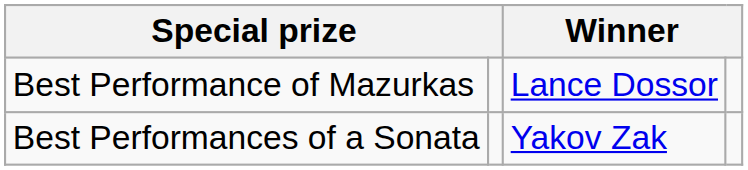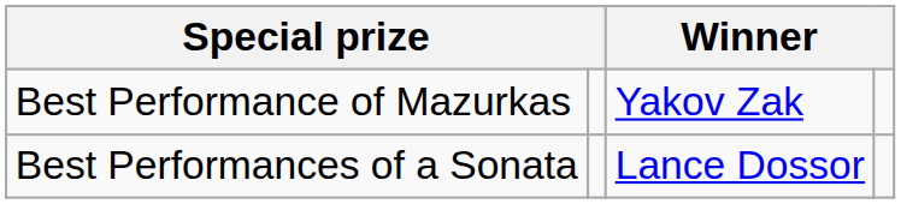 <table class="wikitable">
 <tr>
 <th colspan="2">Special prize</th>
 <th colspan="2">Winner</th>
 </tr>
 <tr>
 <td>Best Performance of Mazurkas</td>
 <td></td>
-<td><a href='#'>Lance Dossor</a></td>
+<td><a href='#'>Yakov Zak</a></td>
 <td></td>
 </tr>
 <tr>
 <td>Best Performances of a Sonata</td>
 <td></td>
-<td><a href='#'>Yakov Zak</a></td>
+<td><a href='#'>Lance Dossor</a></td>
 <td></td>
 </tr>
 </table>
